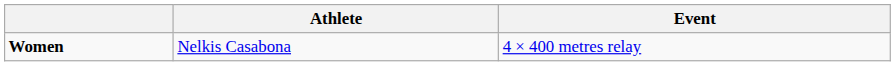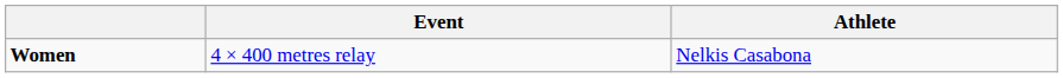 <table class=wikitable style="font-size:90%" width=60%>
 <tr>
 <th></th>
+<th>Event</th>
 <th>Athlete</th>
-<th>Event</th>
 </tr>
 <tr>
 <td><strong>Women</strong></td>
+<td><a href='#'>4 × 400 metres relay</a></td>
 <td><a href='#'>Nelkis Casabona</a></td>
-<td><a href='#'>4 × 400 metres relay</a></td>
 </tr>
 </table>
